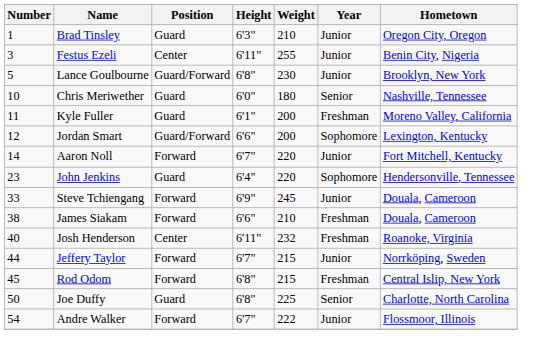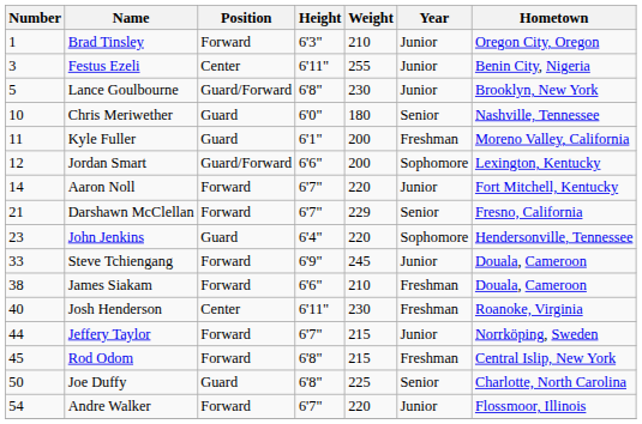 <table class="wikitable" style="font-size: 95%;">
 <tr>
 <th>Number</th>
 <th>Name</th>
 <th>Position</th>
 <th>Height</th>
 <th>Weight</th>
 <th>Year</th>
 <th>Hometown</th>
 </tr>
 <tr>
 <td>1</td>
 <td><a href='#'>Brad Tinsley</a></td>
-<td>Guard</td>
+<td>Forward</td>
 <td>6'3"</td>
 <td>210</td>
 <td>Junior</td>
 <td><a href='#'>Oregon City, Oregon</a></td>
 </tr>
 <tr>
 <td>3</td>
 <td><a href='#'>Festus Ezeli</a></td>
 <td>Center</td>
 <td>6'11"</td>
 <td>255</td>
 <td>Junior</td>
 <td><a href='#'>Benin City</a>, <a href='#'>Nigeria</a></td>
 </tr>
 <tr>
 <td>5</td>
 <td>Lance Goulbourne</td>
 <td>Guard/Forward</td>
 <td>6'8"</td>
 <td>230</td>
 <td>Junior</td>
 <td><a href='#'>Brooklyn, New York</a></td>
 </tr>
 <tr>
 <td>10</td>
 <td>Chris Meriwether</td>
 <td>Guard</td>
 <td>6'0"</td>
 <td>180</td>
 <td>Senior</td>
 <td><a href='#'>Nashville, Tennessee</a></td>
 </tr>
 <tr>
 <td>11</td>
 <td>Kyle Fuller</td>
 <td>Guard</td>
 <td>6'1"</td>
 <td>200</td>
 <td>Freshman</td>
 <td><a href='#'>Moreno Valley, California</a></td>
 </tr>
 <tr>
 <td>12</td>
 <td>Jordan Smart</td>
 <td>Guard/Forward</td>
 <td>6'6"</td>
 <td>200</td>
 <td>Sophomore</td>
 <td><a href='#'>Lexington, Kentucky</a></td>
 </tr>
 <tr>
 <td>14</td>
 <td>Aaron Noll</td>
 <td>Forward</td>
 <td>6'7"</td>
 <td>220</td>
 <td>Junior</td>
 <td><a href='#'>Fort Mitchell, Kentucky</a></td>
 </tr>
 <tr>
+<td>21</td>
+<td>Darshawn McClellan</td>
+<td>Forward</td>
+<td>6'7"</td>
+<td>229</td>
+<td>Senior</td>
+<td><a href='#'>Fresno, California</a></td>
+</tr>
+<tr>
 <td>23</td>
 <td><a href='#'>John Jenkins</a></td>
 <td>Guard</td>
 <td>6'4"</td>
 <td>220</td>
 <td>Sophomore</td>
 <td><a href='#'>Hendersonville, Tennessee</a></td>
 </tr>
 <tr>
 <td>33</td>
 <td>Steve Tchiengang</td>
 <td>Forward</td>
 <td>6'9"</td>
 <td>245</td>
 <td>Junior</td>
 <td><a href='#'>Douala</a>, <a href='#'>Cameroon</a></td>
 </tr>
 <tr>
 <td>38</td>
 <td>James Siakam</td>
 <td>Forward</td>
 <td>6'6"</td>
 <td>210</td>
 <td>Freshman</td>
 <td><a href='#'>Douala</a>, <a href='#'>Cameroon</a></td>
 </tr>
 <tr>
 <td>40</td>
 <td>Josh Henderson</td>
 <td>Center</td>
 <td>6'11"</td>
-<td>232</td>
+<td>230</td>
 <td>Freshman</td>
 <td><a href='#'>Roanoke, Virginia</a></td>
 </tr>
 <tr>
 <td>44</td>
 <td><a href='#'>Jeffery Taylor</a></td>
 <td>Forward</td>
 <td>6'7"</td>
 <td>215</td>
 <td>Junior</td>
 <td><a href='#'>Norrköping</a>, <a href='#'>Sweden</a></td>
 </tr>
 <tr>
 <td>45</td>
 <td><a href='#'>Rod Odom</a></td>
 <td>Forward</td>
 <td>6'8"</td>
 <td>215</td>
 <td>Freshman</td>
 <td><a href='#'>Central Islip, New York</a></td>
 </tr>
 <tr>
 <td>50</td>
 <td>Joe Duffy</td>
 <td>Guard</td>
 <td>6'8"</td>
 <td>225</td>
 <td>Senior</td>
 <td><a href='#'>Charlotte, North Carolina</a></td>
 </tr>
 <tr>
 <td>54</td>
 <td>Andre Walker</td>
 <td>Forward</td>
 <td>6'7"</td>
-<td>222</td>
+<td>220</td>
 <td>Junior</td>
 <td><a href='#'>Flossmoor, Illinois</a></td>
 </tr>
 <tr>
 </tr>
 </table>
